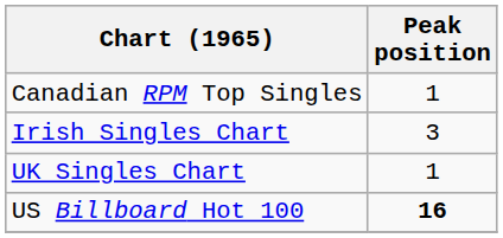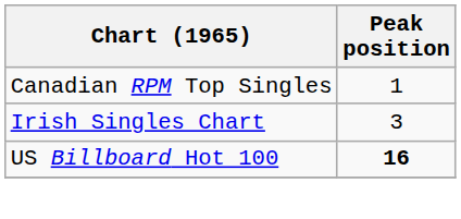 <table class="wikitable sortable">
 <tr>
 <th>Chart (1965)</th>
 <th>Peak<br>position</th>
 </tr>
 <tr>
 <td align="left">Canadian <em><a href='#'>RPM</a></em> Top Singles</td>
 <td align="center">1</td>
 </tr>
 <tr>
 <td align="left"><a href='#'>Irish Singles Chart</a></td>
 <td align="center">3</td>
 </tr>
 <tr>
-<td align="left"><a href='#'>UK Singles Chart</a></td>
-<td align="center">1</td>
-</tr>
-<tr>
 <td align="left">US <a href='#'><em>Billboard</em> Hot 100</a></td>
 <td align="center"><strong>16</strong></td>
 </tr>
 <tr>
 </tr>
 </table>
